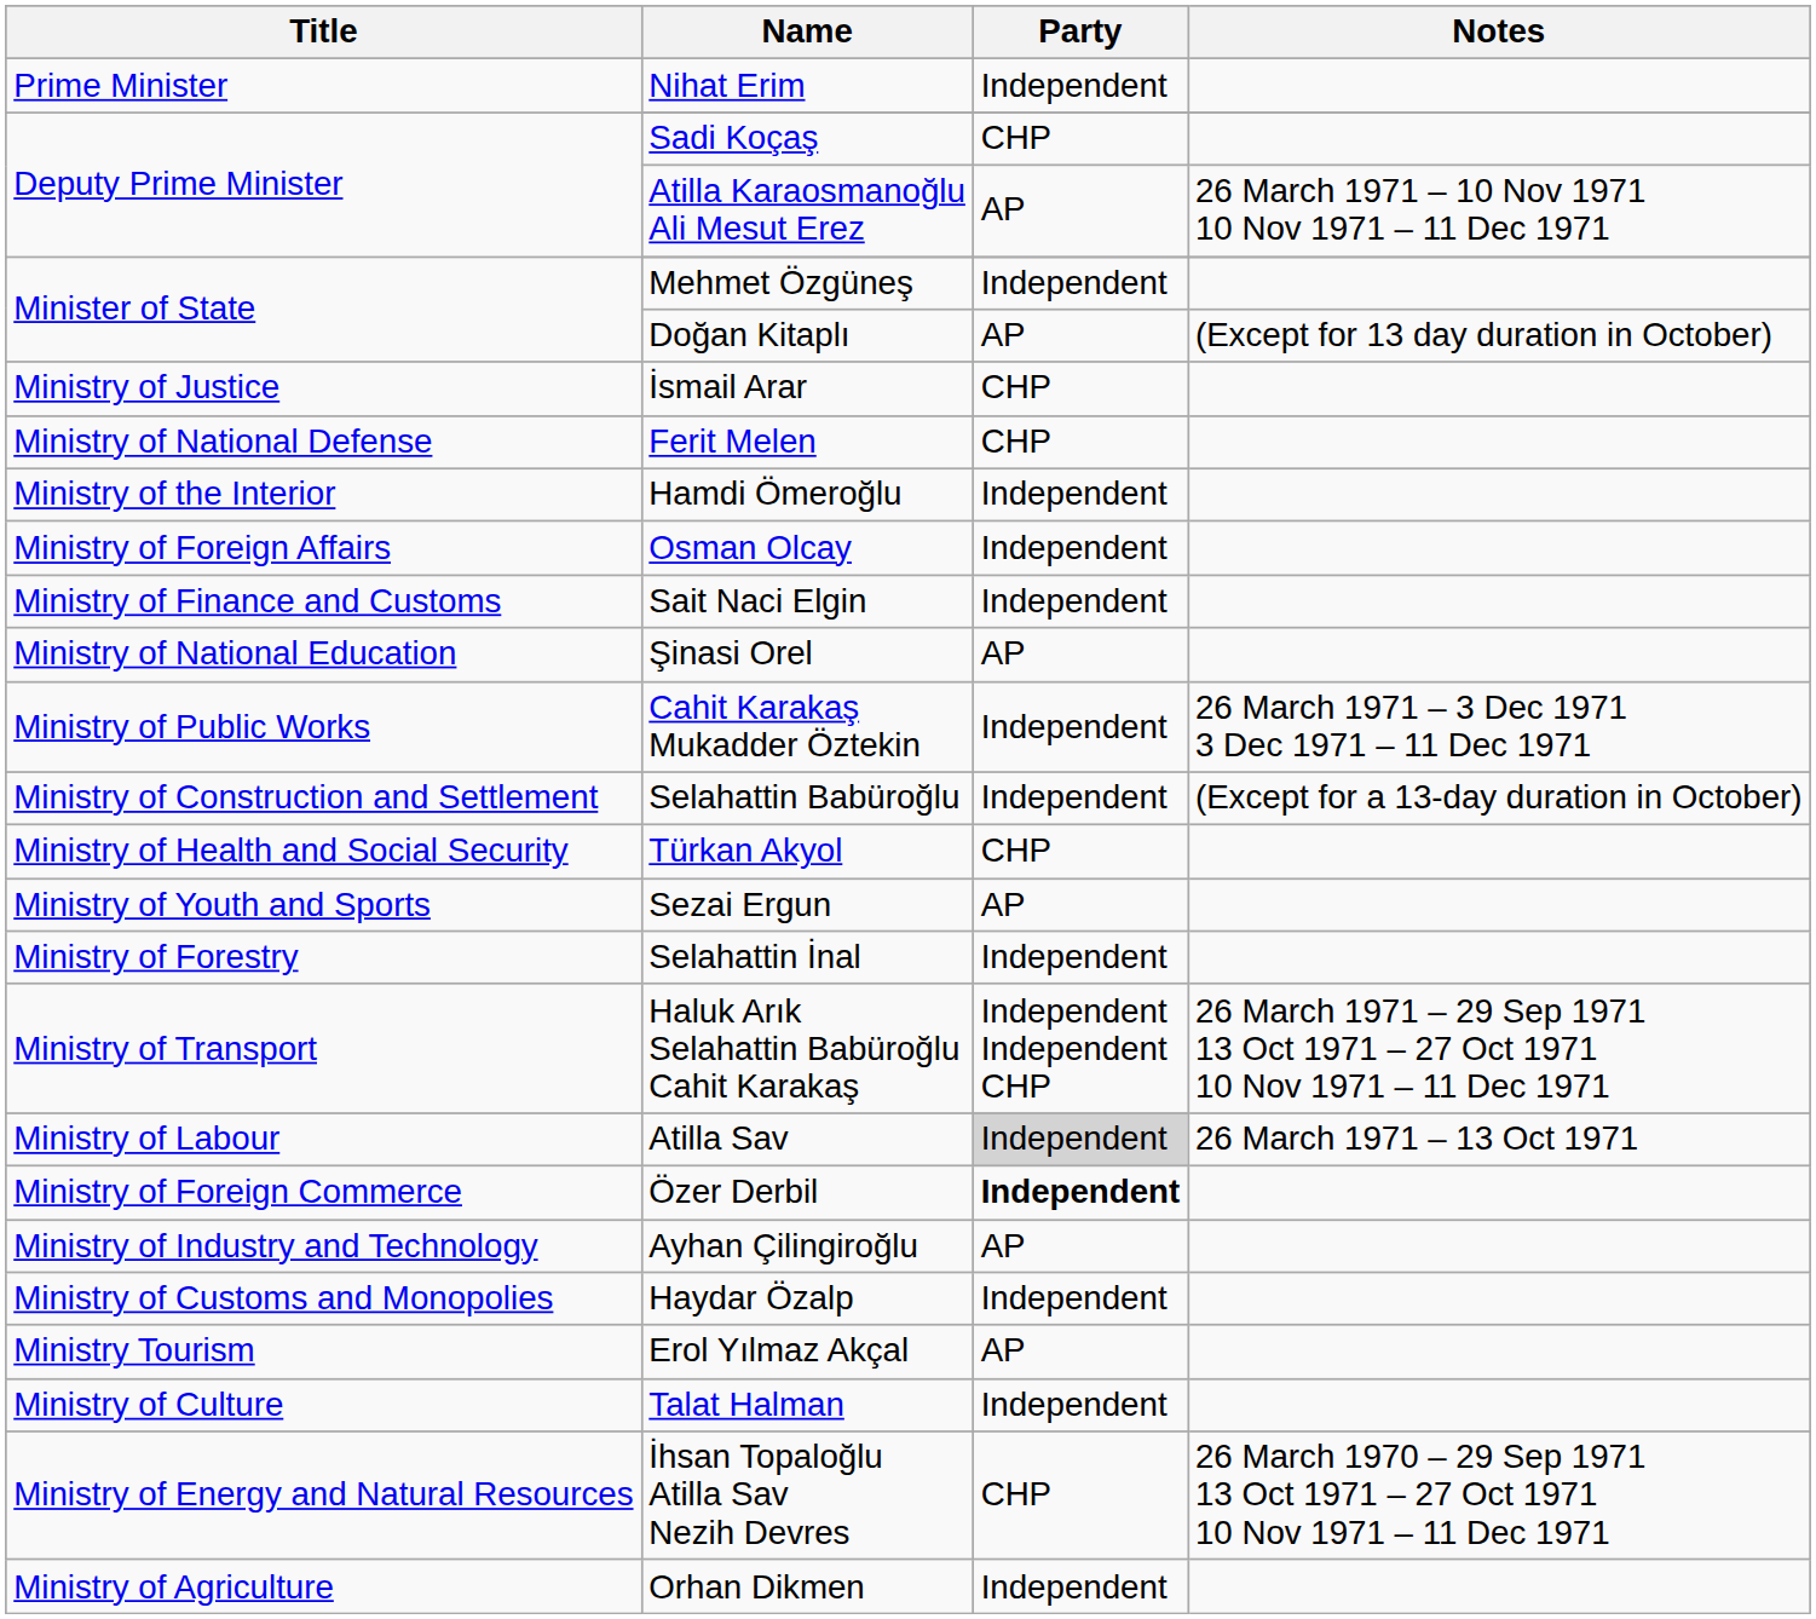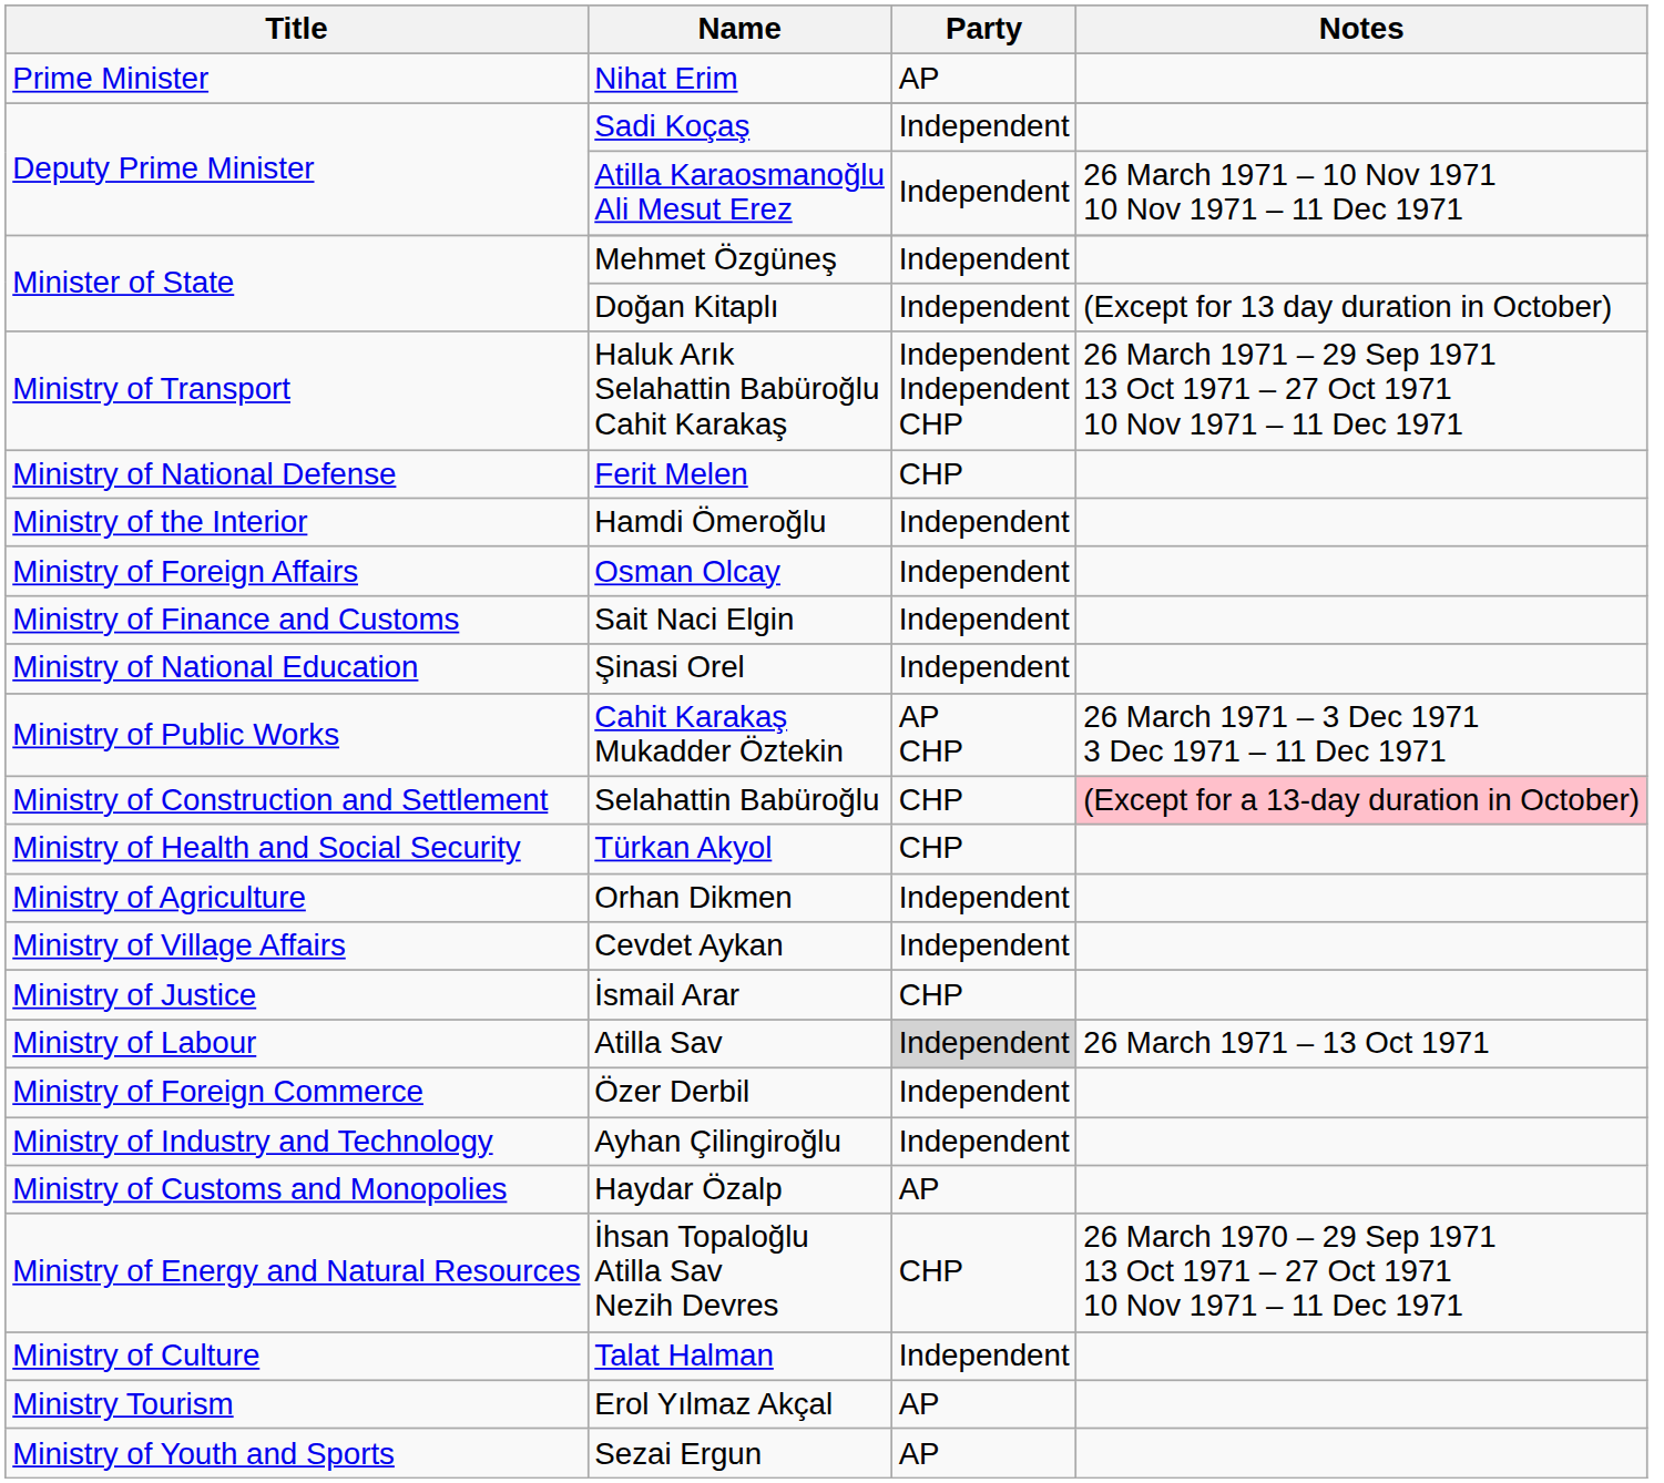 <table class="wikitable">
 <tr>
 <th>Title</th>
 <th>Name</th>
 <th>Party</th>
 <th>Notes</th>
 </tr>
 <tr>
 <td><a href='#'>Prime Minister</a></td>
 <td><a href='#'>Nihat Erim</a></td>
-<td>Independent</td>
+<td>AP</td>
 <td></td>
 </tr>
 <tr>
 <td rowspan="3" style="text-align:left;"><a href='#'>Deputy Prime Minister</a></td>
 </tr>
 <tr>
 <td><a href='#'>Sadi Koçaş</a></td>
-<td>CHP</td>
+<td>Independent</td>
 <td></td>
 </tr>
 <tr>
 <td><a href='#'>Atilla Karaosmanoğlu</a><br><a href='#'>Ali Mesut Erez</a></td>
-<td>AP</td>
+<td>Independent</td>
 <td>26 March 1971 – 10 Nov 1971 <br>10 Nov 1971 – 11 Dec 1971</td>
 </tr>
 <tr>
 <td rowspan="3" style="text-align:left;"><a href='#'>Minister of State</a></td>
 </tr>
 <tr>
 <td>Mehmet Özgüneş</td>
 <td>Independent</td>
 <td></td>
 </tr>
 <tr>
 <td>Doğan Kitaplı</td>
-<td>AP</td>
+<td>Independent</td>
 <td>(Except for 13 day duration in October)</td>
 </tr>
 <tr>
-<td><a href='#'>Ministry of Justice</a></td>
-<td>İsmail Arar</td>
-<td>CHP</td>
-<td></td>
+<td><a href='#'>Ministry of Transport</a></td>
+<td>Haluk Arık<br>Selahattin Babüroğlu<br>Cahit Karakaş</td>
+<td>Independent<br>Independent<br>CHP</td>
+<td>26 March 1971 – 29 Sep 1971<br>13 Oct 1971 – 27 Oct 1971<br>10 Nov 1971 – 11 Dec 1971</td>
 </tr>
 <tr>
 <td><a href='#'>Ministry of National Defense</a></td>
 <td><a href='#'>Ferit Melen</a></td>
 <td>CHP</td>
 <td></td>
 </tr>
 <tr>
 <td><a href='#'>Ministry of the Interior</a></td>
 <td>Hamdi Ömeroğlu</td>
 <td>Independent</td>
 <td></td>
 </tr>
 <tr>
 <td><a href='#'>Ministry of Foreign Affairs</a></td>
 <td><a href='#'>Osman Olcay</a></td>
 <td>Independent</td>
 <td></td>
 </tr>
 <tr>
 <td><a href='#'>Ministry of Finance and Customs</a></td>
 <td>Sait Naci Elgin</td>
 <td>Independent</td>
 <td></td>
 </tr>
 <tr>
 <td><a href='#'>Ministry of National Education</a></td>
 <td>Şinasi Orel</td>
-<td>AP</td>
+<td>Independent</td>
 <td></td>
 </tr>
 <tr>
 <td><a href='#'>Ministry of Public Works</a></td>
 <td><a href='#'>Cahit Karakaş</a><br>Mukadder Öztekin</td>
-<td>Independent</td>
+<td>AP<br>CHP</td>
 <td>26 March 1971 – 3 Dec 1971<br>3 Dec 1971 – 11 Dec 1971</td>
 </tr>
 <tr>
 <td><a href='#'>Ministry of Construction and Settlement</a></td>
 <td>Selahattin Babüroğlu</td>
-<td>Independent</td>
-<td>(Except for a 13-day duration in October)</td>
+<td>CHP</td>
+<td style="background: pink;">(Except for a 13-day duration in October)</td>
 </tr>
 <tr>
 <td><a href='#'>Ministry of Health and Social Security</a></td>
 <td><a href='#'>Türkan Akyol</a></td>
 <td>CHP</td>
 <td></td>
 </tr>
 <tr>
-<td><a href='#'>Ministry of Youth and Sports</a></td>
-<td>Sezai Ergun</td>
-<td>AP</td>
-<td></td>
-</tr>
-<tr>
-<td><a href='#'>Ministry of Forestry</a></td>
-<td>Selahattin İnal</td>
+<td><a href='#'>Ministry of Agriculture</a></td>
+<td>Orhan Dikmen</td>
 <td>Independent</td>
 <td></td>
 </tr>
 <tr>
-<td><a href='#'>Ministry of Transport</a></td>
-<td>Haluk Arık<br>Selahattin Babüroğlu<br>Cahit Karakaş</td>
-<td>Independent<br>Independent<br>CHP</td>
-<td>26 March 1971 – 29 Sep 1971<br>13 Oct 1971 – 27 Oct 1971<br>10 Nov 1971 – 11 Dec 1971</td>
+<td><a href='#'>Ministry of Village Affairs </a></td>
+<td>Cevdet Aykan</td>
+<td>Independent</td>
+<td></td>
+</tr>
+<tr>
+<td><a href='#'>Ministry of Justice</a></td>
+<td>İsmail Arar</td>
+<td>CHP</td>
+<td></td>
 </tr>
 <tr>
 <td><a href='#'>Ministry of Labour</a></td>
 <td>Atilla Sav</td>
 <td style="background: lightgrey;">Independent</td>
 <td>26 March 1971 – 13 Oct 1971</td>
 </tr>
 <tr>
 <td><a href='#'>Ministry of Foreign Commerce</a></td>
 <td>Özer Derbil</td>
-<td><strong>Independent</strong></td>
+<td>Independent</td>
 <td></td>
 </tr>
 <tr>
 <td><a href='#'>Ministry of Industry  and Technology</a></td>
 <td>Ayhan Çilingiroğlu</td>
-<td>AP</td>
+<td>Independent</td>
 <td></td>
 </tr>
 <tr>
 <td><a href='#'>Ministry of Customs and Monopolies</a></td>
 <td>Haydar Özalp</td>
+<td>AP</td>
+<td></td>
+</tr>
+<tr>
+<td><a href='#'>Ministry of Energy and Natural Resources</a></td>
+<td>İhsan Topaloğlu<br>Atilla Sav<br>Nezih Devres</td>
+<td>CHP</td>
+<td>26 March 1970 – 29 Sep 1971 <br> 13 Oct 1971 – 27 Oct 1971<br> 10 Nov 1971 – 11 Dec 1971</td>
+</tr>
+<tr>
+<td><a href='#'>Ministry of Culture</a></td>
+<td><a href='#'>Talat Halman</a></td>
 <td>Independent</td>
 <td></td>
 </tr>
 <tr>
 <td><a href='#'>Ministry Tourism</a></td>
 <td>Erol Yılmaz Akçal</td>
 <td>AP</td>
 <td></td>
 </tr>
 <tr>
-<td><a href='#'>Ministry of Culture</a></td>
-<td><a href='#'>Talat Halman</a></td>
-<td>Independent</td>
-<td></td>
-</tr>
-<tr>
-<td><a href='#'>Ministry of Energy and Natural Resources</a></td>
-<td>İhsan Topaloğlu<br>Atilla Sav<br>Nezih Devres</td>
-<td>CHP</td>
-<td>26 March 1970 – 29 Sep 1971 <br> 13 Oct 1971 – 27 Oct 1971<br> 10 Nov 1971 – 11 Dec 1971</td>
-</tr>
-<tr>
-<td><a href='#'>Ministry of Agriculture</a></td>
-<td>Orhan Dikmen</td>
-<td>Independent</td>
+<td><a href='#'>Ministry of Youth and Sports</a></td>
+<td>Sezai Ergun</td>
+<td>AP</td>
 <td></td>
 </tr>
 </table>
